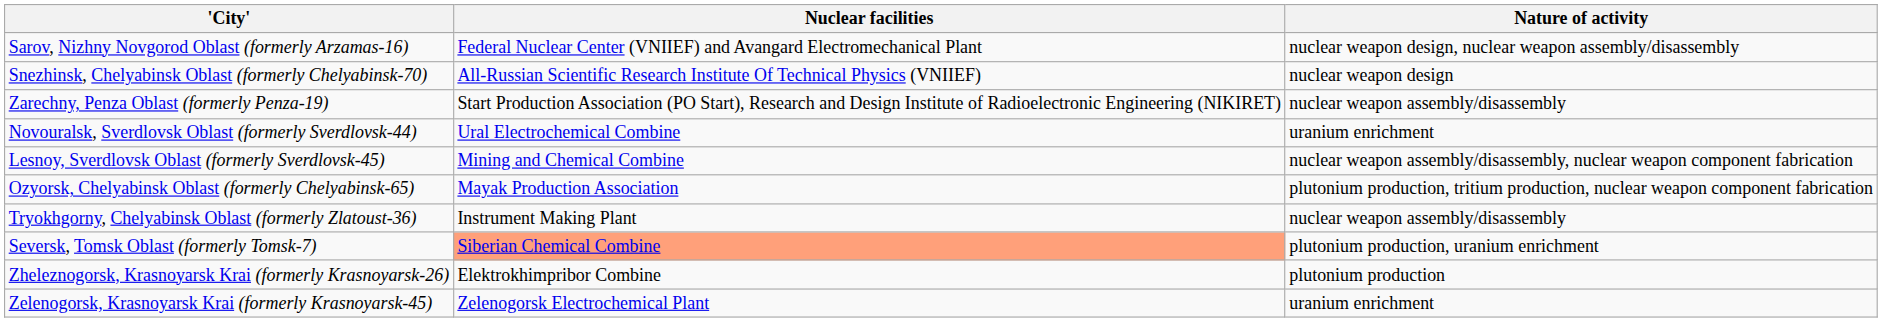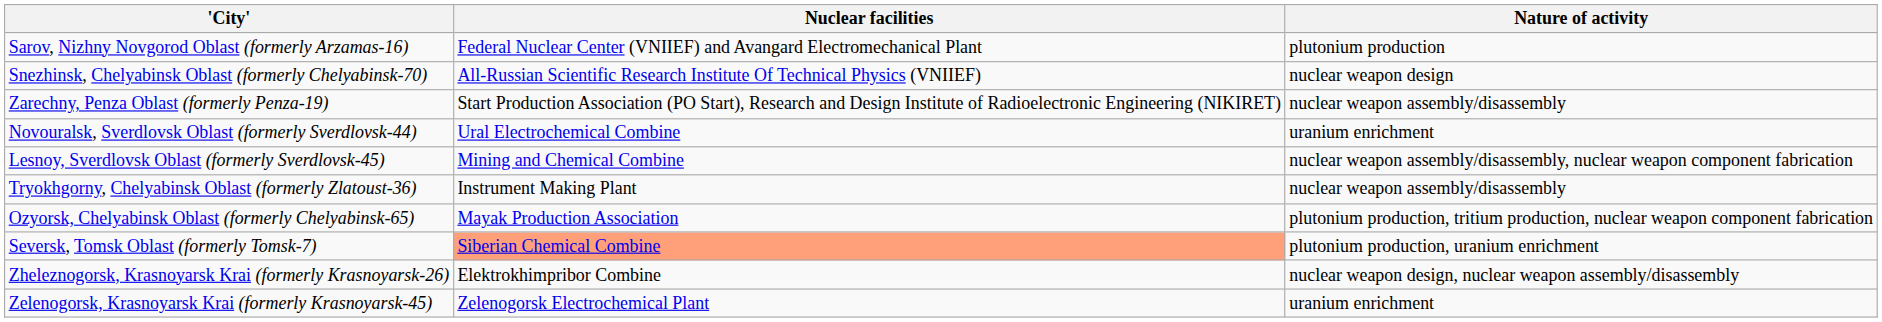 <table class="wikitable">
 <tr>
 <th>'City'</th>
 <th>Nuclear facilities</th>
 <th>Nature of activity</th>
 </tr>
 <tr>
 <td><a href='#'>Sarov</a>, <a href='#'>Nizhny Novgorod Oblast</a> <em>(formerly Arzamas-16)</em></td>
 <td><a href='#'>Federal Nuclear Center</a> (VNIIEF) and Avangard Electromechanical Plant</td>
-<td>nuclear weapon design, nuclear weapon assembly/disassembly</td>
+<td>plutonium production</td>
 </tr>
 <tr>
 <td><a href='#'>Snezhinsk</a>, <a href='#'>Chelyabinsk Oblast</a> <em>(formerly Chelyabinsk-70)</em></td>
 <td><a href='#'>All-Russian Scientific Research Institute Of Technical Physics</a> (VNIIEF)</td>
 <td>nuclear weapon design</td>
 </tr>
 <tr>
 <td><a href='#'>Zarechny, Penza Oblast</a> <em>(formerly Penza-19)</em></td>
 <td>Start Production Association (PO Start),  Research and Design Institute of Radioelectronic Engineering (NIKIRET)</td>
 <td>nuclear weapon assembly/disassembly</td>
 </tr>
 <tr>
 <td><a href='#'>Novouralsk</a>, <a href='#'>Sverdlovsk Oblast</a> <em>(formerly Sverdlovsk-44)</em></td>
 <td><a href='#'>Ural Electrochemical Combine</a></td>
 <td>uranium enrichment</td>
 </tr>
 <tr>
 <td><a href='#'>Lesnoy, Sverdlovsk Oblast</a> <em>(formerly Sverdlovsk-45)</em></td>
 <td><a href='#'>Mining and Chemical Combine</a></td>
 <td>nuclear weapon assembly/disassembly, nuclear weapon component fabrication</td>
 </tr>
 <tr>
+<td><a href='#'>Tryokhgorny</a>, <a href='#'>Chelyabinsk Oblast</a> <em>(formerly Zlatoust-36)</em></td>
+<td>Instrument Making Plant</td>
+<td>nuclear weapon assembly/disassembly</td>
+</tr>
+<tr>
 <td><a href='#'>Ozyorsk, Chelyabinsk Oblast</a> <em>(formerly Chelyabinsk-65)</em></td>
 <td><a href='#'>Mayak Production Association</a></td>
 <td>plutonium production, tritium production, nuclear weapon component fabrication</td>
-</tr>
-<tr>
-<td><a href='#'>Tryokhgorny</a>, <a href='#'>Chelyabinsk Oblast</a> <em>(formerly Zlatoust-36)</em></td>
-<td>Instrument Making Plant</td>
-<td>nuclear weapon assembly/disassembly</td>
 </tr>
 <tr>
 <td><a href='#'>Seversk</a>, <a href='#'>Tomsk Oblast</a> <em>(formerly  Tomsk-7)</em></td>
 <td style="background: lightsalmon;"><a href='#'>Siberian Chemical Combine</a></td>
 <td>plutonium production, uranium enrichment</td>
 </tr>
 <tr>
 <td><a href='#'>Zheleznogorsk, Krasnoyarsk Krai</a> <em>(formerly Krasnoyarsk-26)</em></td>
 <td>Elektrokhimpribor Combine</td>
-<td>plutonium production</td>
+<td>nuclear weapon design, nuclear weapon assembly/disassembly</td>
 </tr>
 <tr>
 <td><a href='#'>Zelenogorsk, Krasnoyarsk Krai</a> <em>(formerly Krasnoyarsk-45)</em></td>
 <td><a href='#'>Zelenogorsk Electrochemical Plant</a></td>
 <td>uranium enrichment</td>
 </tr>
 </table>
